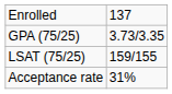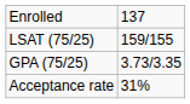 <table class="wikitable" align="right">
 <tr>
 <td>Enrolled</td>
 <td>137</td>
 </tr>
 <tr>
+<td>LSAT (75/25)</td>
+<td>159/155</td>
+</tr>
+<tr>
 <td>GPA (75/25)</td>
 <td>3.73/3.35</td>
-</tr>
-<tr>
-<td>LSAT (75/25)</td>
-<td>159/155</td>
 </tr>
 <tr>
 <td>Acceptance rate</td>
 <td>31%</td>
 </tr>
 </table>
